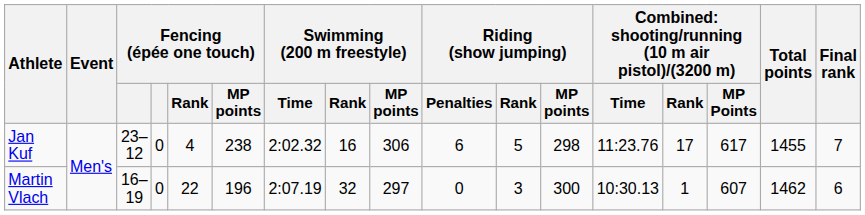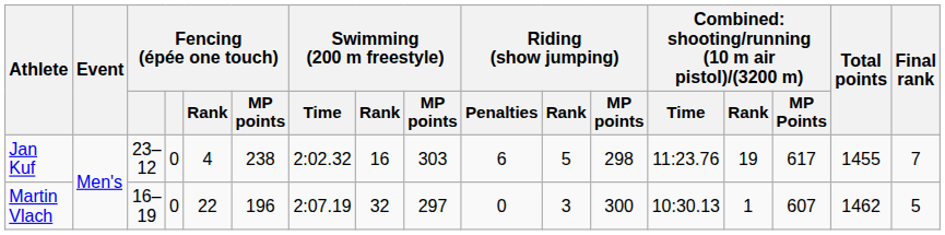 <table class="wikitable" style="font-size:90%">
 <tr>
 <th rowspan="2">Athlete</th>
 <th rowspan="2">Event</th>
 <th colspan=4>Fencing<br><span>(épée one touch)</span></th>
 <th colspan=3>Swimming<br><span>(200 m freestyle)</span></th>
 <th colspan=3>Riding<br><span>(show jumping)</span></th>
 <th colspan=3>Combined: shooting/running<br><span>(10 m air pistol)/(3200 m)</span></th>
 <th rowspan=2>Total points</th>
 <th rowspan=2>Final rank</th>
 </tr>
 <tr style="font-size:95%">
 <th></th>
 <th></th>
 <th>Rank</th>
 <th>MP points</th>
 <th>Time</th>
 <th>Rank</th>
 <th>MP points</th>
 <th>Penalties</th>
 <th>Rank</th>
 <th>MP points</th>
 <th>Time</th>
 <th>Rank</th>
 <th>MP Points</th>
 </tr>
 <tr align=center>
 <td align=left><a href='#'>Jan Kuf</a></td>
 <td align=left rowspan=2><a href='#'>Men's</a></td>
 <td>23–12</td>
 <td>0</td>
 <td>4</td>
 <td>238</td>
 <td>2:02.32</td>
 <td>16</td>
-<td>306</td>
+<td>303</td>
 <td>6</td>
 <td>5</td>
 <td>298</td>
 <td>11:23.76</td>
-<td>17</td>
+<td>19</td>
 <td>617</td>
 <td>1455</td>
 <td>7</td>
 </tr>
 <tr align=center>
 <td align=left><a href='#'>Martin Vlach</a></td>
 <td>16–19</td>
 <td>0</td>
 <td>22</td>
 <td>196</td>
 <td>2:07.19</td>
 <td>32</td>
 <td>297</td>
 <td>0</td>
 <td>3</td>
 <td>300</td>
 <td>10:30.13</td>
 <td>1</td>
 <td>607</td>
 <td>1462</td>
-<td>6</td>
+<td>5</td>
 </tr>
 </table>
